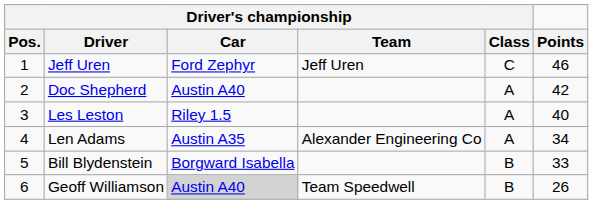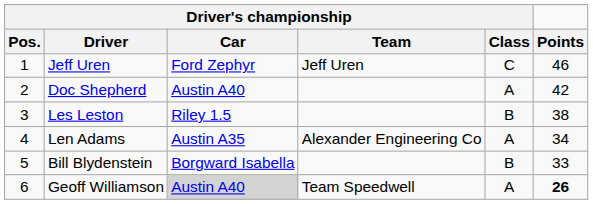 <table class="wikitable" style="font-size: 90%">
 <tr>
 <th colspan=5>Driver's championship</th>
 </tr>
 <tr>
 <th>Pos.</th>
 <th>Driver</th>
 <th>Car</th>
 <th>Team</th>
 <th>Class</th>
 <th>Points</th>
 </tr>
 <tr>
 <td align=center>1</td>
 <td> <a href='#'>Jeff Uren</a></td>
 <td><a href='#'>Ford Zephyr</a></td>
 <td>Jeff Uren</td>
 <td align=center>C</td>
 <td align=center>46</td>
 </tr>
 <tr>
 <td align=center>2</td>
 <td> <a href='#'>Doc Shepherd</a></td>
 <td><a href='#'>Austin A40</a></td>
 <td></td>
 <td align=center>A</td>
 <td align=center>42</td>
 </tr>
 <tr>
 <td align=center>3</td>
 <td> <a href='#'>Les Leston</a></td>
 <td><a href='#'>Riley 1.5</a></td>
 <td></td>
-<td align=center>A</td>
-<td align=center>40</td>
+<td align=center>B</td>
+<td align=center>38</td>
 </tr>
 <tr>
 <td align=center>4</td>
 <td> Len Adams</td>
 <td><a href='#'>Austin A35</a></td>
 <td>Alexander Engineering Co</td>
 <td align=center>A</td>
 <td align=center>34</td>
 </tr>
 <tr>
 <td align=center>5</td>
 <td> Bill Blydenstein</td>
 <td><a href='#'>Borgward Isabella</a></td>
 <td></td>
 <td align=center>B</td>
 <td align=center>33</td>
 </tr>
 <tr>
 <td align=center>6</td>
 <td> Geoff Williamson</td>
 <td style="background: lightgrey;"><a href='#'>Austin A40</a></td>
 <td>Team Speedwell</td>
-<td align=center>B</td>
-<td align=center>26</td>
+<td align=center>A</td>
+<td align=center><strong>26</strong></td>
 </tr>
 </table>
